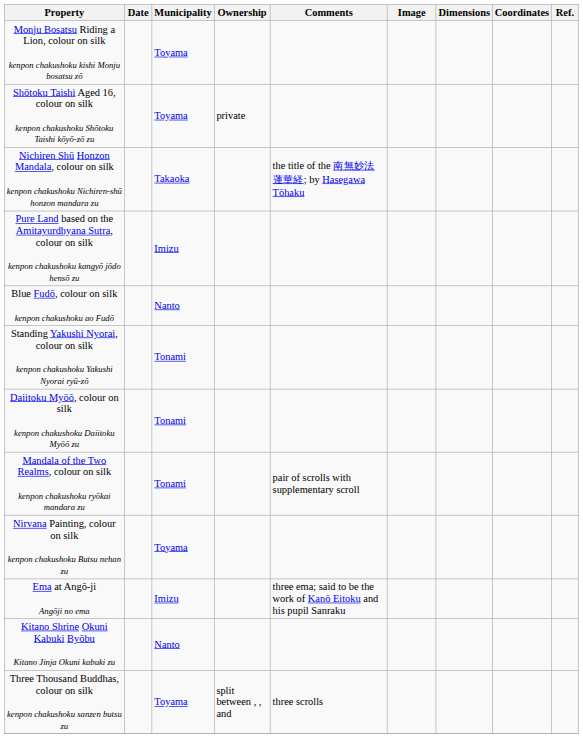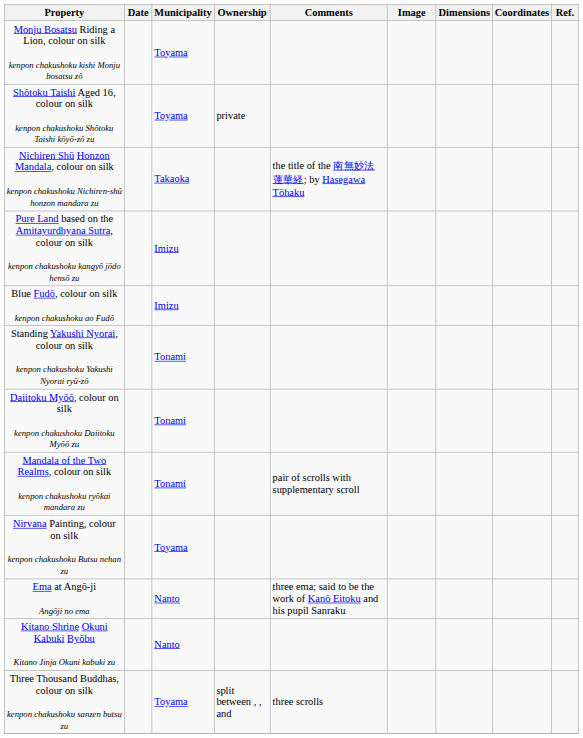 <table class="wikitable sortable"  style="width:100%;">
 <tr>
 <th width="25%" align="left">Property</th>
 <th width="5%" align="left">Date</th>
 <th width="10%" align="left">Municipality</th>
 <th width="10%" align="left">Ownership</th>
 <th width="25%" align="left" class="unsortable">Comments</th>
 <th width="10%" align="left" class="unsortable">Image</th>
 <th width="5%" align="left" class="unsortable">Dimensions</th>
 <th width="5%" align="left" class="unsortable">Coordinates</th>
 <th width="5%" align="left" class="unsortable">Ref.</th>
 </tr>
 <tr>
 <td align="center"><a href='#'>Monju Bosatsu</a> Riding a Lion, colour on silk<br><br><small><em>kenpon chakushoku kishi Monju bosatsu zō</em></small></td>
 <td></td>
 <td><a href='#'>Toyama</a></td>
 <td></td>
 <td></td>
 <td></td>
 <td></td>
 <td></td>
 <td></td>
 </tr>
 <tr>
 <td align="center"><a href='#'>Shōtoku Taishi</a> Aged 16, colour on silk<br><br><small><em>kenpon chakushoku Shōtoku Taishi kōyō-zō zu</em></small></td>
 <td></td>
 <td><a href='#'>Toyama</a></td>
 <td>private</td>
 <td></td>
 <td></td>
 <td></td>
 <td></td>
 <td></td>
 </tr>
 <tr>
 <td align="center"><a href='#'>Nichiren Shū</a> <a href='#'>Honzon</a> <a href='#'>Mandala</a>, colour on silk<br><br><small><em>kenpon chakushoku Nichiren-shū honzon mandara zu</em></small></td>
 <td></td>
 <td><a href='#'>Takaoka</a></td>
 <td></td>
 <td>the title of the <a href='#'>南無妙法蓮華経</a>; by <a href='#'>Hasegawa Tōhaku</a></td>
 <td></td>
 <td></td>
 <td></td>
 <td></td>
 </tr>
 <tr>
 <td align="center"><a href='#'>Pure Land</a> based on the <a href='#'>Amitayurdhyana Sutra</a>, colour on silk<br><br><small><em>kenpon chakushoku kangyō jōdo hensō zu</em></small></td>
 <td></td>
 <td><a href='#'>Imizu</a></td>
 <td></td>
 <td></td>
 <td></td>
 <td></td>
 <td></td>
 <td></td>
 </tr>
 <tr>
 <td align="center">Blue <a href='#'>Fudō</a>, colour on silk<br><br><small><em>kenpon chakushoku ao Fudō</em></small></td>
 <td></td>
-<td><a href='#'>Nanto</a></td>
+<td><a href='#'>Imizu</a></td>
 <td></td>
 <td></td>
 <td></td>
 <td></td>
 <td></td>
 <td></td>
 </tr>
 <tr>
 <td align="center">Standing <a href='#'>Yakushi Nyorai</a>, colour on silk<br><br><small><em>kenpon chakushoku Yakushi Nyorai ryū-zō</em></small></td>
 <td></td>
 <td><a href='#'>Tonami</a></td>
 <td></td>
 <td></td>
 <td></td>
 <td></td>
 <td></td>
 <td></td>
 </tr>
 <tr>
 <td align="center"><a href='#'>Daiitoku Myōō</a>, colour on silk<br><br><small><em>kenpon chakushoku Daiitoku Myōō zu</em></small></td>
 <td></td>
 <td><a href='#'>Tonami</a></td>
 <td></td>
 <td></td>
 <td></td>
 <td></td>
 <td></td>
 <td></td>
 </tr>
 <tr>
 <td align="center"><a href='#'>Mandala of the Two Realms</a>, colour on silk<br><br><small><em>kenpon chakushoku ryōkai mandara zu</em></small></td>
 <td></td>
 <td><a href='#'>Tonami</a></td>
 <td></td>
 <td>pair of scrolls with supplementary scroll</td>
 <td> </td>
 <td></td>
 <td></td>
 <td></td>
 </tr>
 <tr>
 <td align="center"><a href='#'>Nirvana</a> Painting, colour on silk<br><br><small><em>kenpon chakushoku Butsu nehan zu</em></small></td>
 <td></td>
 <td><a href='#'>Toyama</a></td>
 <td></td>
 <td></td>
 <td></td>
 <td></td>
 <td></td>
 <td></td>
 </tr>
 <tr>
 <td align="center"><a href='#'>Ema</a> at Angō-ji<br><br><small><em>Angōji no ema</em></small></td>
 <td></td>
-<td><a href='#'>Imizu</a></td>
+<td><a href='#'>Nanto</a></td>
 <td></td>
 <td>three ema; said to be the work of <a href='#'>Kanō Eitoku</a> and his pupil Sanraku</td>
 <td>  </td>
 <td></td>
 <td></td>
 <td></td>
 </tr>
 <tr>
 <td align="center"><a href='#'>Kitano Shrine</a> <a href='#'>Okuni</a> <a href='#'>Kabuki</a> <a href='#'>Byōbu</a><br><br><small><em>Kitano Jinja Okuni kabuki zu</em></small></td>
 <td></td>
 <td><a href='#'>Nanto</a></td>
 <td></td>
 <td></td>
 <td></td>
 <td></td>
 <td></td>
 <td></td>
 </tr>
 <tr>
 <td align="center">Three Thousand Buddhas, colour on silk<br><br><small><em>kenpon chakushoku sanzen butsu zu</em></small></td>
 <td></td>
 <td><a href='#'>Toyama</a></td>
 <td>split between , , and </td>
 <td>three scrolls</td>
 <td>  </td>
 <td></td>
 <td></td>
 <td></td>
 </tr>
 <tr>
 </tr>
 </table>
